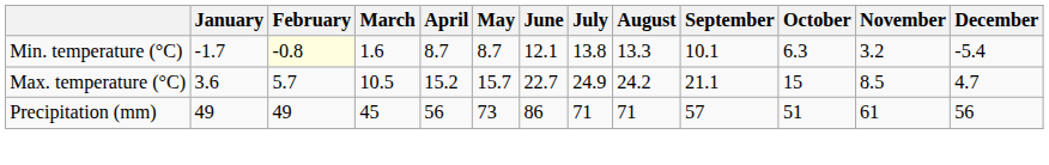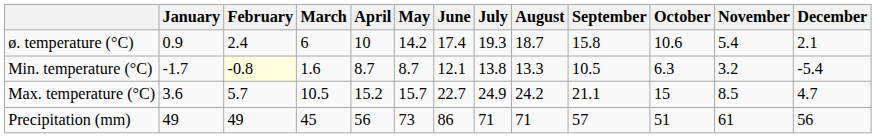 <table class="wikitable">
 <tr>
 <th></th>
 <th>January</th>
 <th>February</th>
 <th>March</th>
 <th>April</th>
 <th>May</th>
 <th>June</th>
 <th>July</th>
 <th>August</th>
 <th>September</th>
 <th>October</th>
 <th>November</th>
 <th>December</th>
 </tr>
 <tr>
+<td>ø. temperature (°C)</td>
+<td>0.9</td>
+<td>2.4</td>
+<td>6</td>
+<td>10</td>
+<td>14.2</td>
+<td>17.4</td>
+<td>19.3</td>
+<td>18.7</td>
+<td>15.8</td>
+<td>10.6</td>
+<td>5.4</td>
+<td>2.1</td>
+</tr>
+<tr>
 <td>Min. temperature (°C)</td>
 <td>-1.7</td>
 <td style="background: lightyellow;">-0.8</td>
 <td>1.6</td>
 <td>8.7</td>
 <td>8.7</td>
 <td>12.1</td>
 <td>13.8</td>
 <td>13.3</td>
-<td>10.1</td>
+<td>10.5</td>
 <td>6.3</td>
 <td>3.2</td>
 <td>-5.4</td>
 </tr>
 <tr>
 <td>Max. temperature (°C)</td>
 <td>3.6</td>
 <td>5.7</td>
 <td>10.5</td>
 <td>15.2</td>
 <td>15.7</td>
 <td>22.7</td>
 <td>24.9</td>
 <td>24.2</td>
 <td>21.1</td>
 <td>15</td>
 <td>8.5</td>
 <td>4.7</td>
 </tr>
 <tr>
 <td>Precipitation (mm)</td>
 <td>49</td>
 <td>49</td>
 <td>45</td>
 <td>56</td>
 <td>73</td>
 <td>86</td>
 <td>71</td>
 <td>71</td>
 <td>57</td>
 <td>51</td>
 <td>61</td>
 <td>56</td>
 </tr>
 </table>
